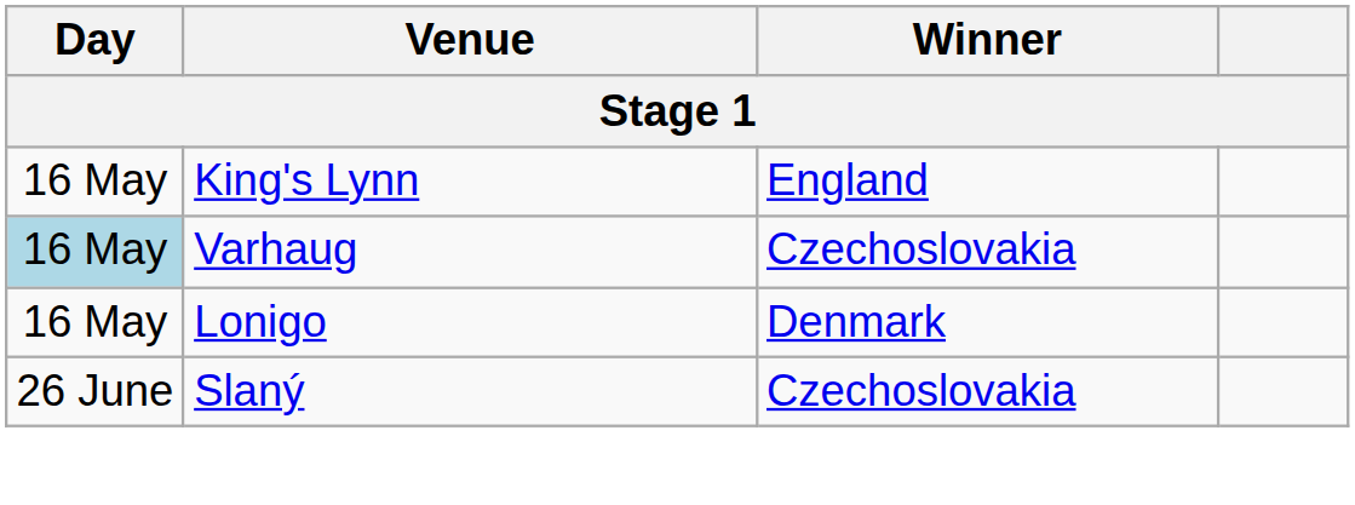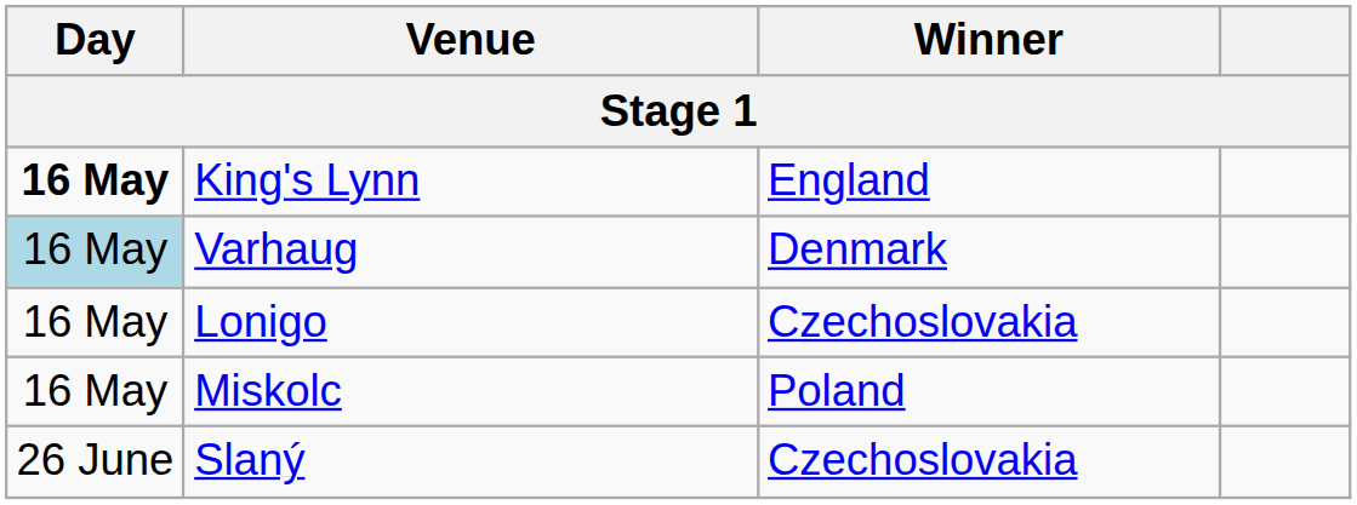 <table class=wikitable>
 <tr>
 <th>Day</th>
 <th width=200px>Venue</th>
 <th width=160px>Winner</th>
 <th width=40px></th>
 </tr>
 <tr>
 <th colspan=4>Stage 1</th>
 </tr>
 <tr>
-<td align=center>16 May</td>
+<td align=center><strong>16 May</strong></td>
 <td> <a href='#'>King's Lynn</a></td>
 <td> <a href='#'>England</a></td>
 </tr>
 <tr>
 <td align=center style="background: lightblue;">16 May</td>
 <td> <a href='#'>Varhaug</a></td>
+<td> <a href='#'>Denmark</a></td>
+<td align=center></td>
+</tr>
+<tr>
+<td align=center>16 May</td>
+<td> <a href='#'>Lonigo</a></td>
 <td> <a href='#'>Czechoslovakia</a></td>
 <td align=center></td>
 </tr>
 <tr>
 <td align=center>16 May</td>
-<td> <a href='#'>Lonigo</a></td>
-<td> <a href='#'>Denmark</a></td>
+<td> <a href='#'>Miskolc</a></td>
+<td> <a href='#'>Poland</a></td>
 <td align=center></td>
 </tr>
 <tr>
 <td align=center>26 June</td>
 <td> <a href='#'>Slaný</a></td>
 <td> <a href='#'>Czechoslovakia</a></td>
 </tr>
 </table>
